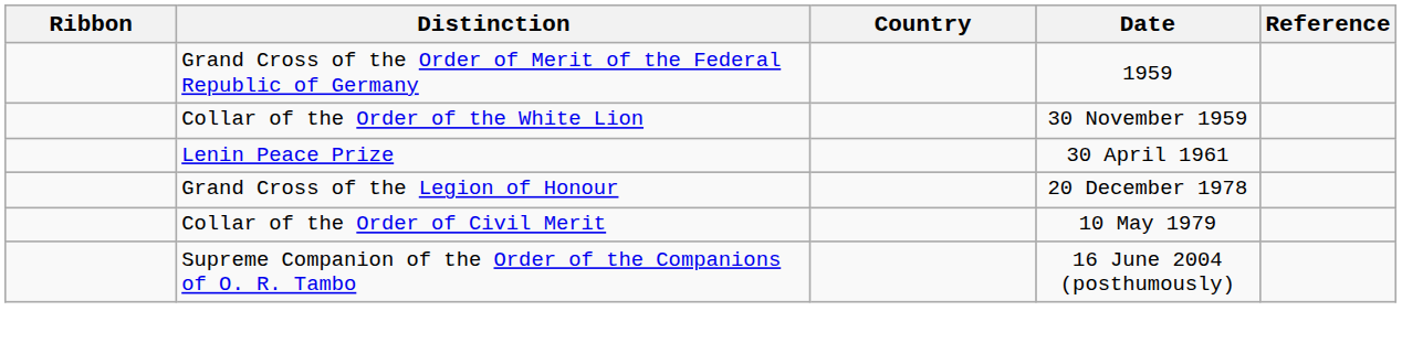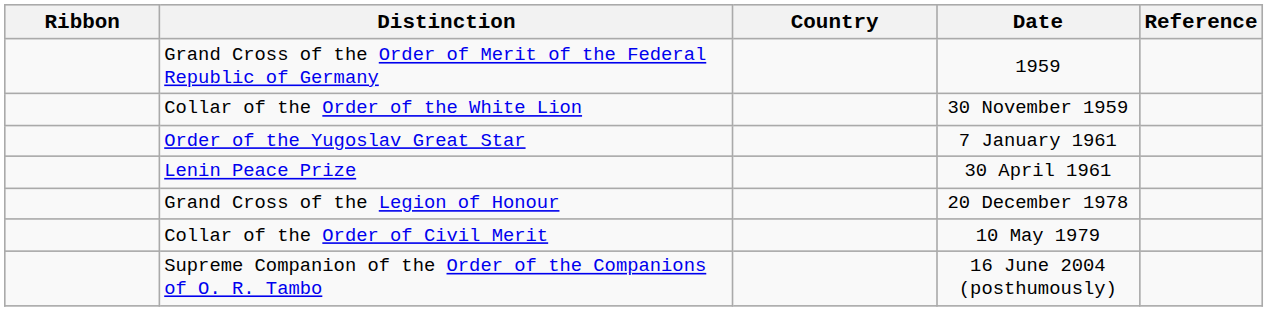 <table class="wikitable" style="text-align:left;">
 <tr>
 <th style="width:90px;">Ribbon</th>
 <th style="width:350px;">Distinction</th>
 <th style="width:120px;">Country</th>
 <th style="width:120px;">Date</th>
 <th>Reference</th>
 </tr>
 <tr>
 <td></td>
 <td style="font-size:90%;">Grand Cross of the <a href='#'>Order of Merit of the Federal Republic of Germany</a></td>
 <td style="font-size:90%;"></td>
 <td style="text-align:center; font-size:90%;">1959</td>
 <td style="font-size:90%;"></td>
 </tr>
 <tr>
 <td></td>
 <td style="font-size:90%;">Collar of the <a href='#'>Order of the White Lion</a></td>
 <td style="font-size:90%;"></td>
 <td style="text-align:center; font-size:90%;">30 November 1959</td>
+<td style="font-size:90%;"></td>
+</tr>
+<tr>
+<td></td>
+<td style="font-size:90%;"><a href='#'>Order of the Yugoslav Great Star</a></td>
+<td style="font-size:90%;"></td>
+<td style="text-align:center; font-size:90%;">7 January 1961</td>
 <td style="font-size:90%;"></td>
 </tr>
 <tr>
 <td></td>
 <td style="font-size:90%;"><a href='#'>Lenin Peace Prize</a></td>
 <td style="font-size:90%;"></td>
 <td style="text-align:center; font-size:90%;">30 April 1961</td>
 <td style="font-size:90%;"></td>
 </tr>
 <tr>
 <td></td>
 <td style="font-size:90%;">Grand Cross of the <a href='#'>Legion of Honour</a></td>
 <td style="font-size:90%;"></td>
 <td style="text-align:center; font-size:90%;">20 December 1978</td>
 <td style="font-size:90%;"></td>
 </tr>
 <tr>
 <td></td>
 <td style="font-size:90%;">Collar of the <a href='#'>Order of Civil Merit</a></td>
 <td style="font-size:90%;"></td>
 <td style="text-align:center; font-size:90%;">10 May 1979</td>
 <td style="font-size:90%;"></td>
 </tr>
 <tr>
 <td></td>
 <td style="font-size:90%;">Supreme Companion of the <a href='#'>Order of the Companions of O. R. Tambo</a></td>
 <td style="font-size:90%;"></td>
 <td style="text-align:center; font-size:90%;">16 June 2004<br>(posthumously)</td>
 <td style="font-size:90%;"></td>
 </tr>
 </table>
